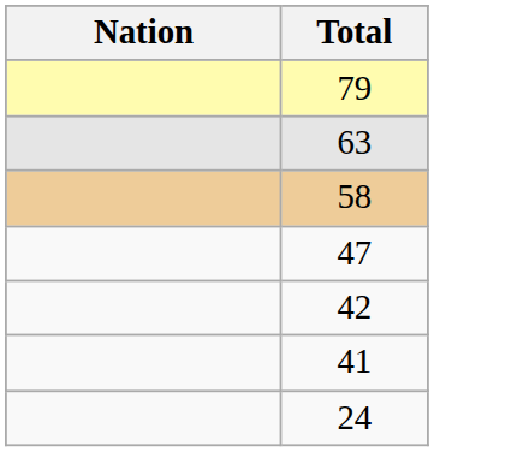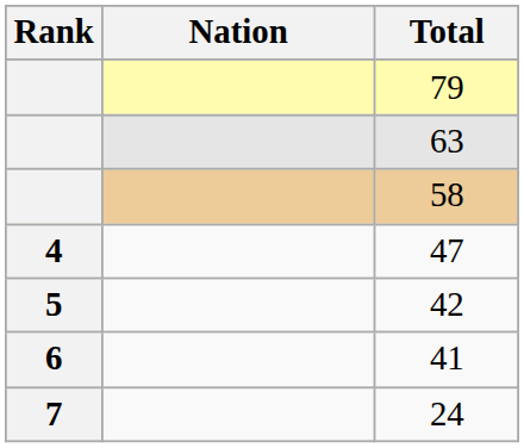 <table class="wikitable sortable" style="text-align:center;">
 <tr>
+<th scope="col" style="width:25px;">Rank</th>
 <th ! scope="col" style="width:120px;">Nation</th>
 <th ! scope="col" style="width:60px;">Total</th>
 </tr>
 <tr bgcolor=fffcaf>
+<th scope=row></th>
 <td align=left></td>
 <td>79</td>
 </tr>
 <tr bgcolor=e5e5e5>
+<th scope=row></th>
 <td align=left></td>
 <td>63</td>
 </tr>
 <tr bgcolor=eecc99>
+<th scope=row></th>
 <td align=left></td>
 <td>58</td>
 </tr>
 <tr>
+<th scope=row>4</th>
 <td align=left></td>
 <td>47</td>
 </tr>
 <tr>
+<th scope=row>5</th>
 <td align=left></td>
 <td>42</td>
 </tr>
 <tr>
+<th scope=row>6</th>
 <td align=left></td>
 <td>41</td>
 </tr>
 <tr>
+<th scope=row>7</th>
 <td align=left></td>
 <td>24</td>
 </tr>
 </table>
